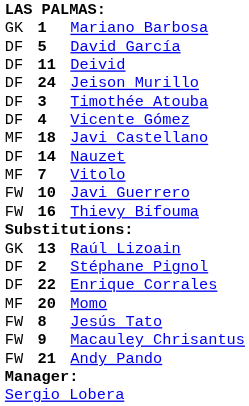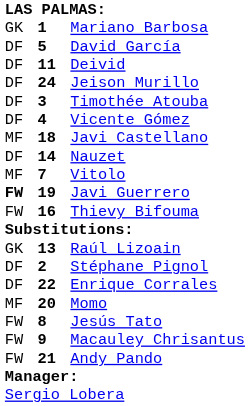 <table style="font-size: 90%" cellspacing="0" cellpadding="0" align="center">
 <tr>
 <td colspan=4><strong>LAS PALMAS:</strong></td>
 </tr>
 <tr>
 <th width="25"></th>
 <th width="25"></th>
 </tr>
 <tr>
 <td>GK</td>
 <td><strong>1</strong></td>
 <td> <a href='#'>Mariano Barbosa</a></td>
 </tr>
 <tr>
 <td>DF</td>
 <td><strong>5</strong></td>
 <td> <a href='#'>David García</a></td>
 <td></td>
 </tr>
 <tr>
 <td>DF</td>
 <td><strong>11</strong></td>
 <td> <a href='#'>Deivid</a></td>
 </tr>
 <tr>
 <td>DF</td>
 <td><strong>24</strong></td>
 <td> <a href='#'>Jeison Murillo</a></td>
 <td></td>
 </tr>
 <tr>
 <td>DF</td>
 <td><strong>3</strong></td>
 <td> <a href='#'>Timothée Atouba</a></td>
 </tr>
 <tr>
 <td>DF</td>
 <td><strong>4</strong></td>
 <td> <a href='#'>Vicente Gómez</a></td>
 <td></td>
 <td></td>
 </tr>
 <tr>
 <td>MF</td>
 <td><strong>18</strong></td>
 <td> <a href='#'>Javi Castellano</a></td>
 <td></td>
 </tr>
 <tr>
 <td>DF</td>
 <td><strong>14</strong></td>
 <td> <a href='#'>Nauzet</a></td>
 <td></td>
 <td></td>
 </tr>
 <tr>
 <td>MF</td>
 <td><strong>7</strong></td>
 <td> <a href='#'>Vitolo</a></td>
 </tr>
 <tr>
-<td>FW</td>
-<td><strong>10</strong></td>
+<td><strong>FW</strong></td>
+<td><strong>19</strong></td>
 <td> <a href='#'>Javi Guerrero</a></td>
 <td></td>
 <td></td>
 </tr>
 <tr>
 <td>FW</td>
 <td><strong>16</strong></td>
 <td> <a href='#'>Thievy Bifouma</a></td>
 </tr>
 <tr>
 <td colspan=3><strong>Substitutions:</strong></td>
 </tr>
 <tr>
 <td>GK</td>
 <td><strong>13</strong></td>
 <td> <a href='#'>Raúl Lizoain</a></td>
 </tr>
 <tr>
 <td>DF</td>
 <td><strong>2</strong></td>
 <td> <a href='#'>Stéphane Pignol</a></td>
 </tr>
 <tr>
 <td>DF</td>
 <td><strong>22</strong></td>
 <td> <a href='#'>Enrique Corrales</a></td>
 </tr>
 <tr>
 <td>MF</td>
 <td><strong>20</strong></td>
 <td> <a href='#'>Momo</a></td>
 <td></td>
 <td></td>
 </tr>
 <tr>
 <td>FW</td>
 <td><strong>8</strong></td>
 <td> <a href='#'>Jesús Tato</a></td>
 <td></td>
 <td></td>
 </tr>
 <tr>
 <td>FW</td>
 <td><strong>9</strong></td>
 <td> <a href='#'>Macauley Chrisantus</a></td>
 <td></td>
 <td></td>
 </tr>
 <tr>
 <td>FW</td>
 <td><strong>21</strong></td>
 <td> <a href='#'>Andy Pando</a></td>
 </tr>
 <tr>
 <td colspan=3><strong>Manager:</strong></td>
 </tr>
 <tr>
 <td colspan=3> <a href='#'>Sergio Lobera</a></td>
 </tr>
 </table>
